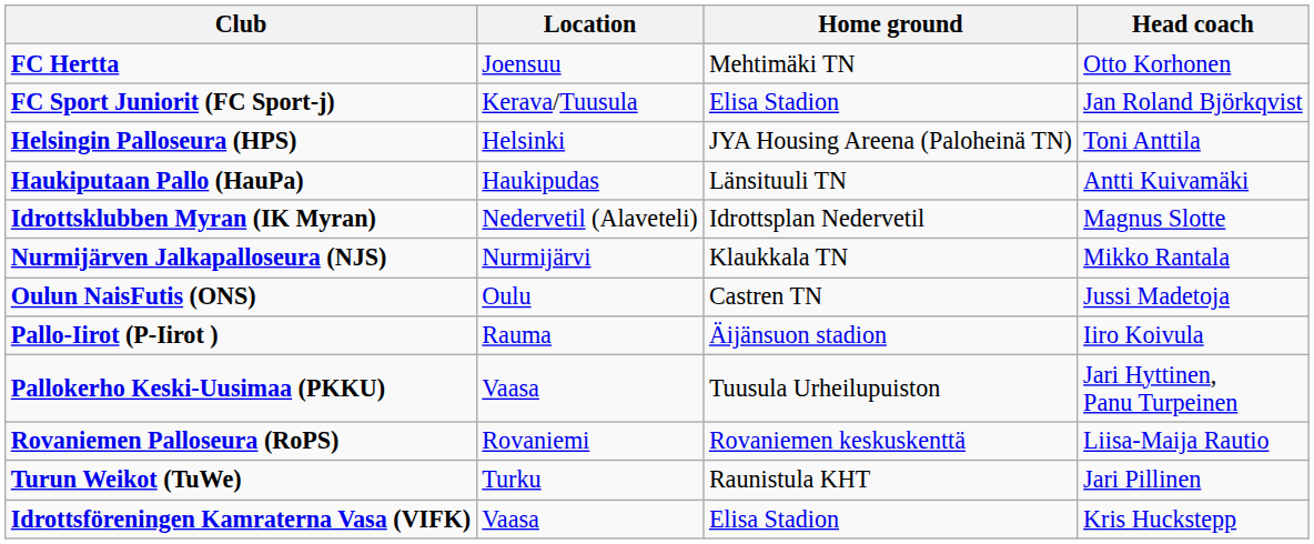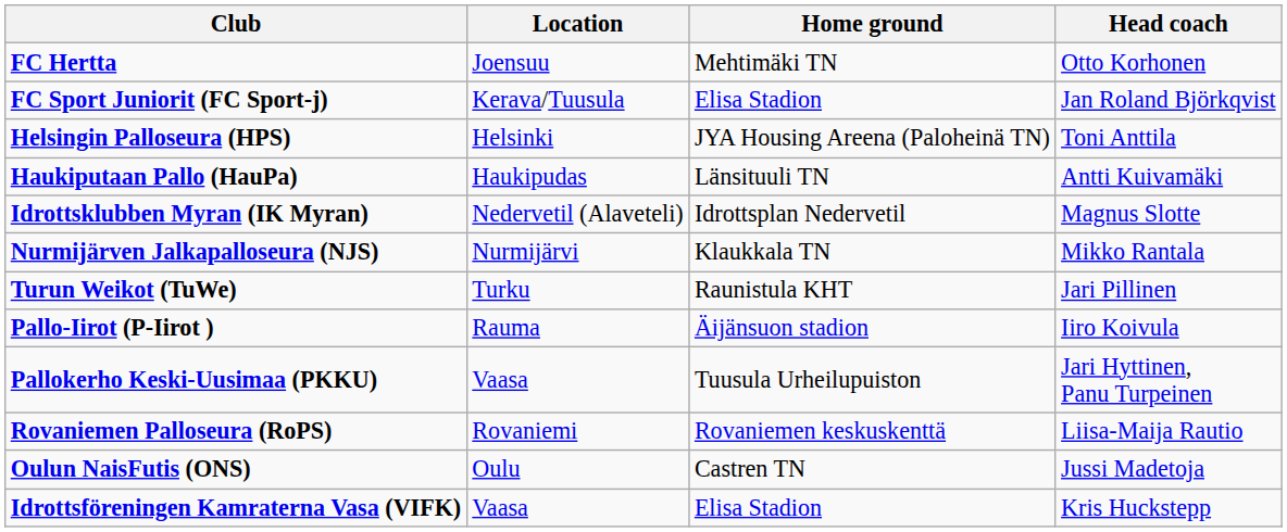 <table class="wikitable sortable">
 <tr>
 <th>Club</th>
 <th>Location</th>
 <th>Home ground</th>
 <th>Head coach</th>
 </tr>
 <tr>
 <td><strong><a href='#'>FC Hertta</a></strong></td>
 <td><a href='#'>Joensuu</a></td>
 <td>Mehtimäki TN</td>
 <td><a href='#'>Otto Korhonen</a></td>
 </tr>
 <tr>
 <td><strong><a href='#'>FC Sport Juniorit</a></strong> <strong>(FC Sport-j)</strong></td>
 <td><a href='#'>Kerava</a>/<a href='#'>Tuusula</a></td>
 <td><a href='#'>Elisa Stadion</a></td>
 <td><a href='#'>Jan Roland Björkqvist</a></td>
 </tr>
 <tr>
 <td><strong><a href='#'>Helsingin Palloseura</a> (HPS)</strong></td>
 <td><a href='#'>Helsinki</a></td>
 <td>JYA Housing Areena (Paloheinä TN)</td>
 <td><a href='#'>Toni Anttila</a></td>
 </tr>
 <tr>
 <td><strong><a href='#'>Haukiputaan Pallo</a> (HauPa)</strong></td>
 <td><a href='#'>Haukipudas</a></td>
 <td>Länsituuli TN</td>
 <td><a href='#'>Antti Kuivamäki</a></td>
 </tr>
 <tr>
 <td><strong><a href='#'>Idrottsklubben Myran</a> (IK Myran)</strong></td>
 <td><a href='#'>Nedervetil</a> (Alaveteli)</td>
 <td>Idrottsplan Nedervetil</td>
 <td><a href='#'>Magnus Slotte</a></td>
 </tr>
 <tr>
 <td><strong><a href='#'>Nurmijärven Jalkapalloseura</a> (NJS)</strong></td>
 <td><a href='#'>Nurmijärvi</a></td>
 <td>Klaukkala TN</td>
 <td><a href='#'>Mikko Rantala</a></td>
 </tr>
 <tr>
-<td><strong><a href='#'>Oulun NaisFutis</a> (ONS)</strong></td>
-<td><a href='#'>Oulu</a></td>
-<td>Castren TN</td>
-<td><a href='#'>Jussi Madetoja</a></td>
+<td><strong><a href='#'>Turun Weikot</a> (TuWe)</strong></td>
+<td><a href='#'>Turku</a></td>
+<td>Raunistula KHT</td>
+<td><a href='#'>Jari Pillinen</a></td>
 </tr>
 <tr>
 <td><strong><a href='#'>Pallo-Iirot</a> (P-Iirot )</strong></td>
 <td><a href='#'>Rauma</a></td>
 <td><a href='#'>Äijänsuon stadion</a></td>
 <td><a href='#'>Iiro Koivula</a></td>
 </tr>
 <tr>
 <td><strong><a href='#'>Pallokerho Keski-Uusimaa</a> (PKKU)</strong></td>
 <td><a href='#'>Vaasa</a></td>
 <td>Tuusula Urheilupuiston</td>
 <td><a href='#'>Jari Hyttinen</a>,<br><a href='#'>Panu Turpeinen</a></td>
 </tr>
 <tr>
 <td><strong><a href='#'>Rovaniemen Palloseura</a> (RoPS)</strong></td>
 <td><a href='#'>Rovaniemi</a></td>
 <td><a href='#'>Rovaniemen keskuskenttä</a></td>
 <td><a href='#'>Liisa-Maija Rautio</a></td>
 </tr>
 <tr>
-<td><strong><a href='#'>Turun Weikot</a> (TuWe)</strong></td>
-<td><a href='#'>Turku</a></td>
-<td>Raunistula KHT</td>
-<td><a href='#'>Jari Pillinen</a></td>
+<td><strong><a href='#'>Oulun NaisFutis</a> (ONS)</strong></td>
+<td><a href='#'>Oulu</a></td>
+<td>Castren TN</td>
+<td><a href='#'>Jussi Madetoja</a></td>
 </tr>
 <tr>
 <td><strong><a href='#'>Idrottsföreningen Kamraterna Vasa</a> (VIFK)</strong></td>
 <td><a href='#'>Vaasa</a></td>
 <td><a href='#'>Elisa Stadion</a></td>
 <td><a href='#'>Kris Huckstepp</a></td>
 </tr>
 </table>
